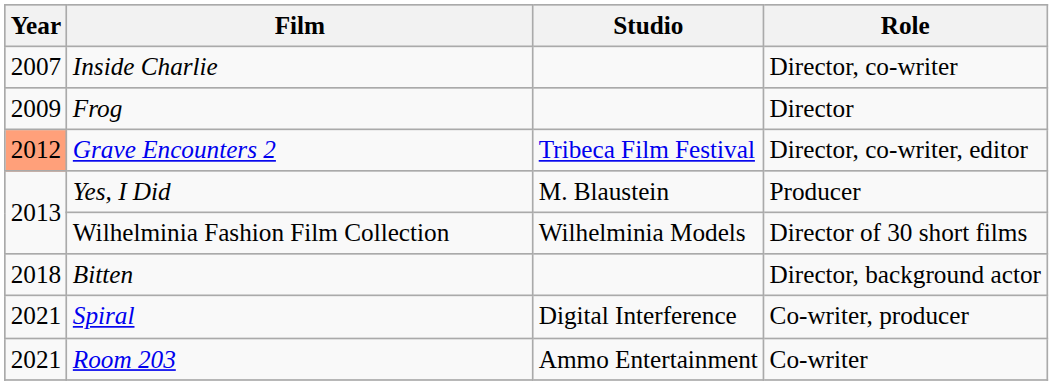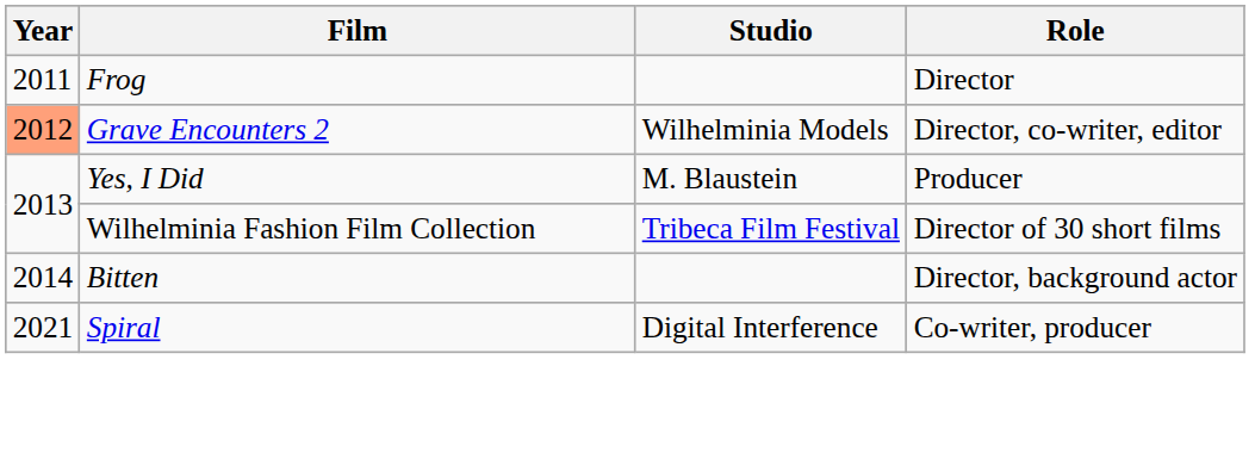 <table class="wikitable " style="text-align:left;font-size:95%;">
 <tr>
 <th>Year</th>
 <th style="width:18em;">Film</th>
 <th>Studio</th>
 <th>Role</th>
 </tr>
 <tr>
-<td>2007</td>
-<td><em>Inside Charlie</em></td>
-<td></td>
-<td>Director, co-writer</td>
-</tr>
-<tr>
-<td>2009</td>
+<td>2011</td>
 <td><em>Frog</em></td>
 <td></td>
 <td>Director</td>
 </tr>
 <tr>
 <td style="background: lightsalmon;">2012</td>
 <td><em><a href='#'>Grave Encounters 2</a></em></td>
-<td><a href='#'>Tribeca Film Festival</a></td>
+<td>Wilhelminia Models</td>
 <td>Director, co-writer, editor</td>
 </tr>
 <tr>
 <td rowspan=2>2013</td>
 <td><em>Yes, I Did</em></td>
 <td>M. Blaustein</td>
 <td>Producer</td>
 </tr>
 <tr>
 <td>Wilhelminia Fashion Film Collection</td>
-<td>Wilhelminia Models</td>
+<td><a href='#'>Tribeca Film Festival</a></td>
 <td>Director of 30 short films</td>
 </tr>
 <tr>
-<td>2018</td>
+<td>2014</td>
 <td><em>Bitten</em></td>
 <td></td>
 <td>Director, background actor</td>
 </tr>
 <tr>
 <td>2021</td>
 <td><em><a href='#'>Spiral</a></em></td>
 <td>Digital Interference</td>
 <td>Co-writer, producer</td>
 </tr>
-<tr>
-<td>2021</td>
-<td><em><a href='#'>Room 203</a></em></td>
-<td>Ammo Entertainment</td>
-<td>Co-writer<br></td>
-</tr>
 </table>
